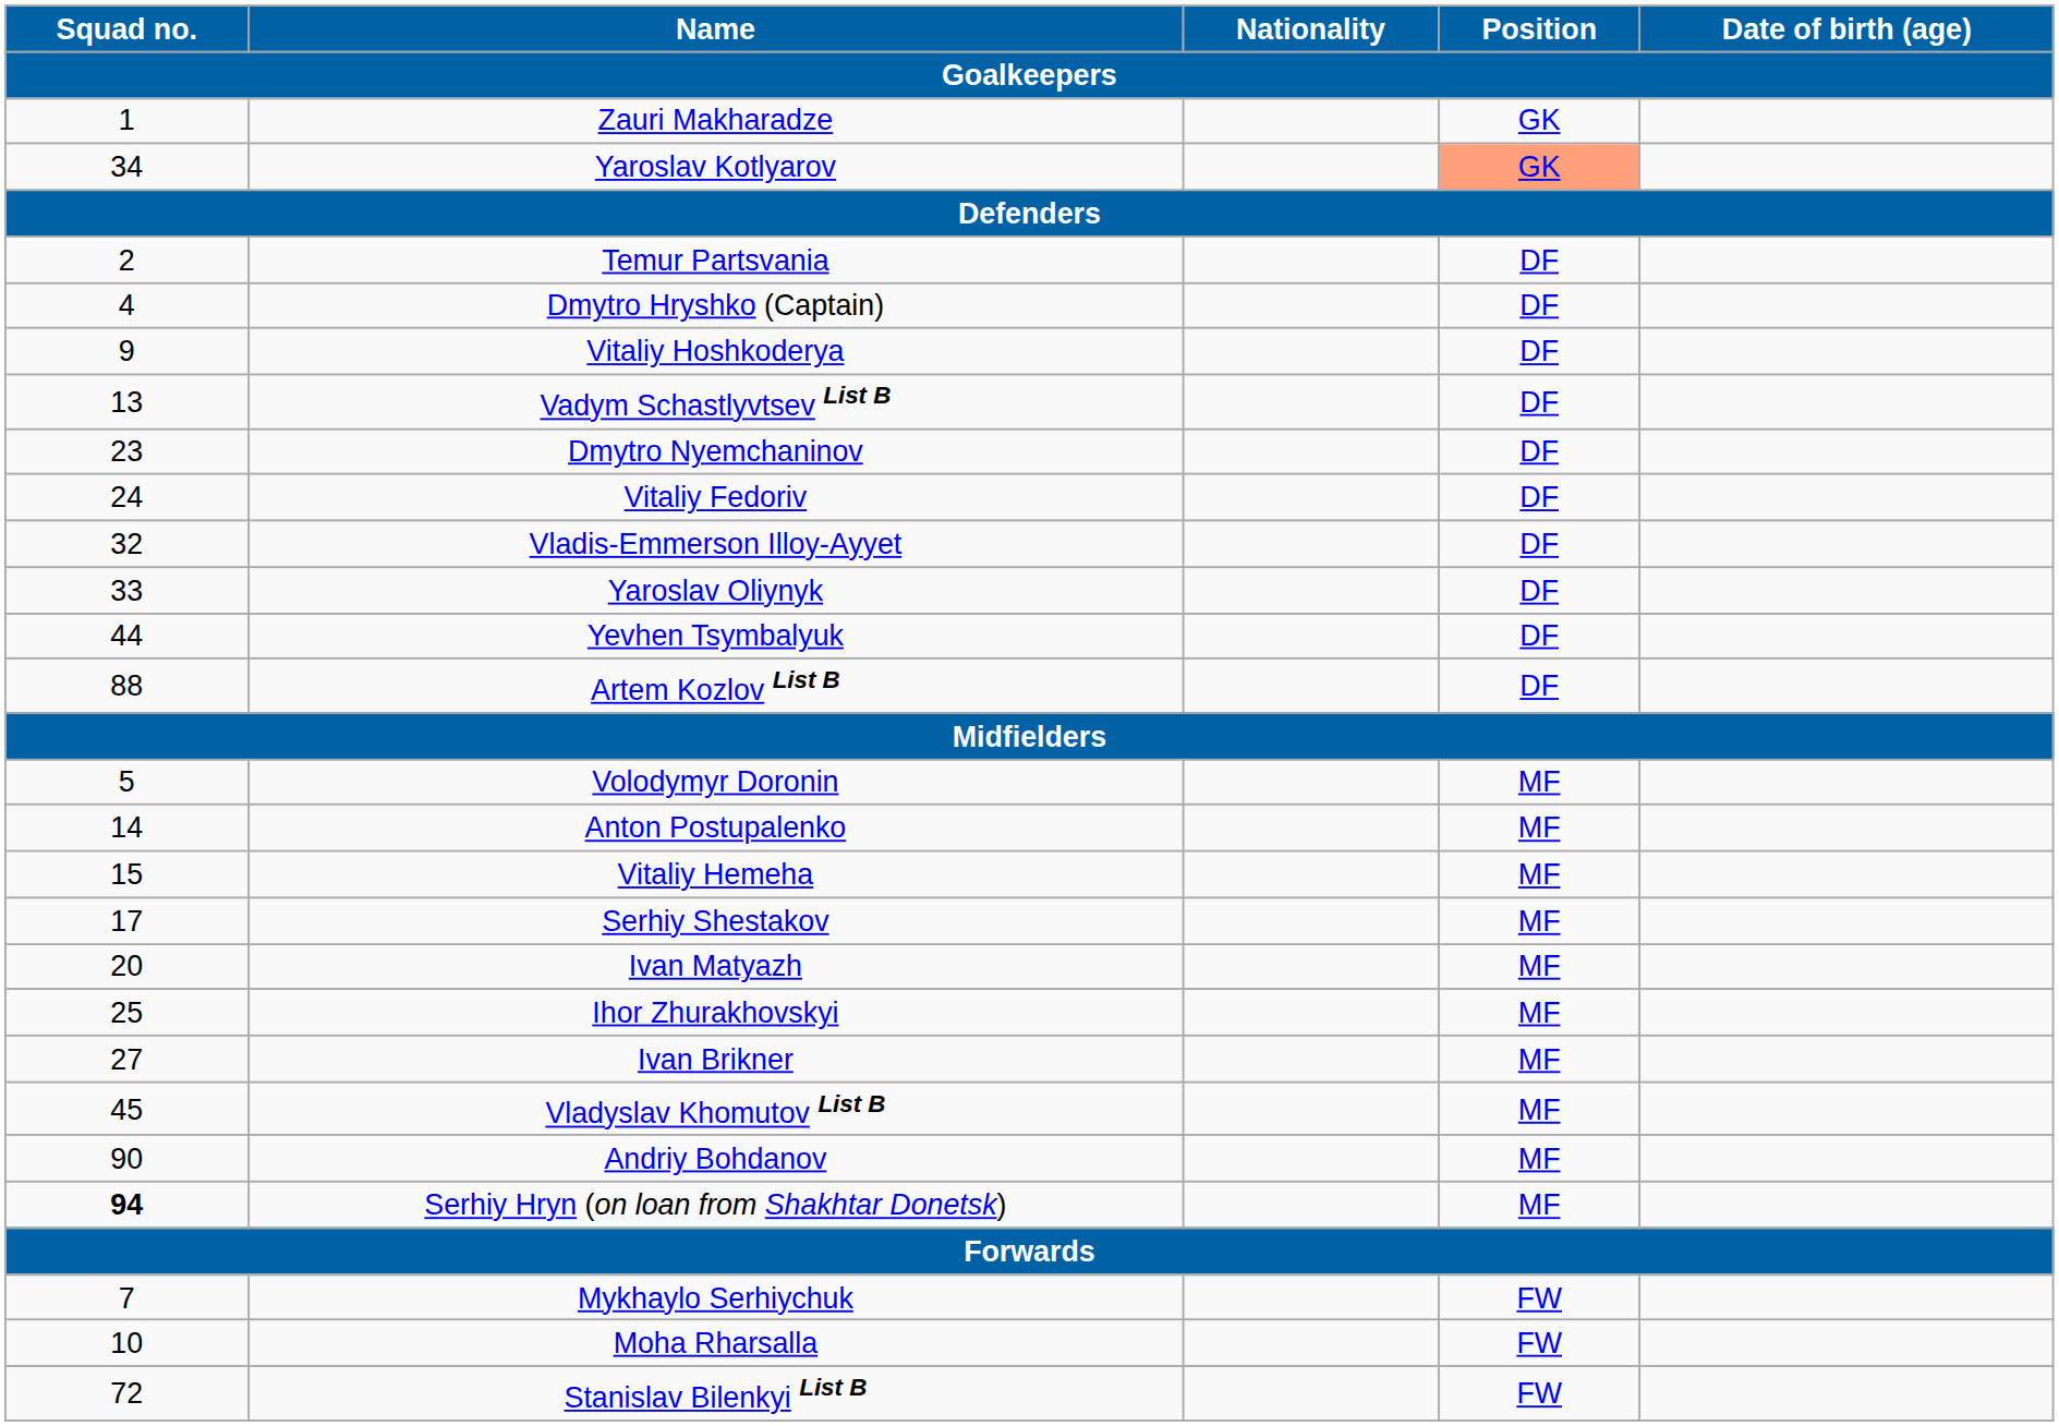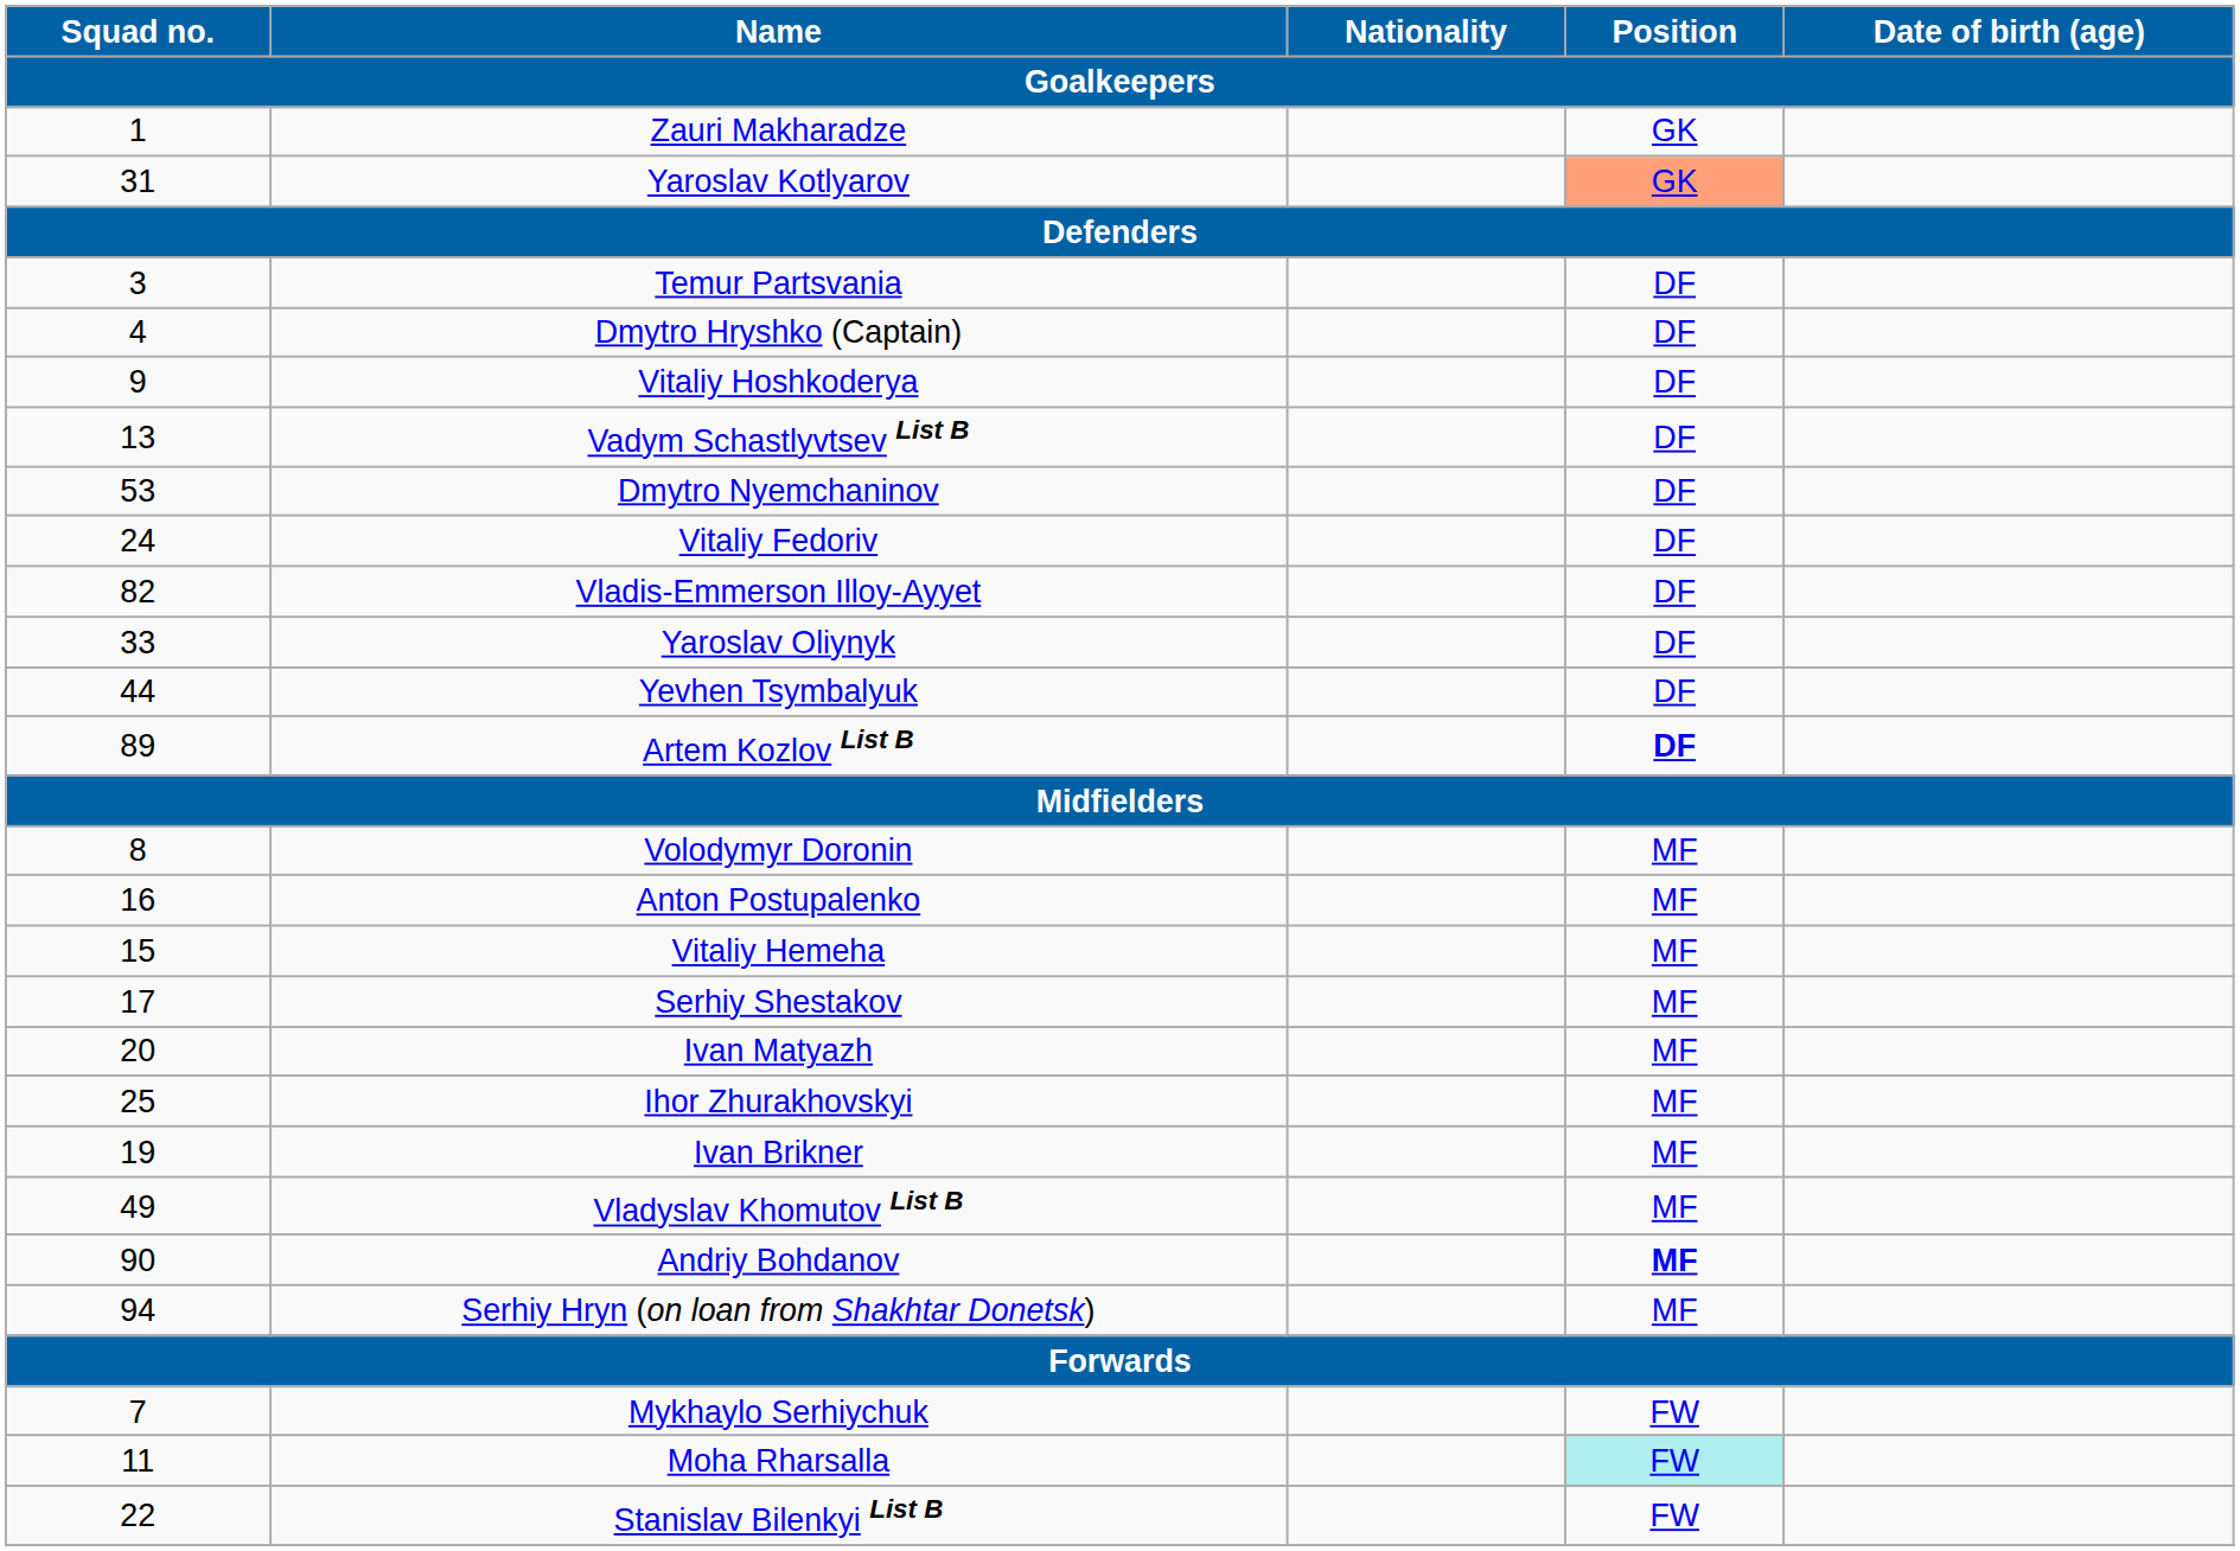 <table class="wikitable" style="text-align:center; font-size:90%; width:80%">
 <tr>
 <th style="background:#0061A5; color:white; text-align:center">Squad no.</th>
 <th style="background:#0061A5; color:white; text-align:center">Name</th>
 <th style="background:#0061A5; color:white; text-align:center">Nationality</th>
 <th style="background:#0061A5; color:white; text-align:center">Position</th>
 <th style="background:#0061A5; color:white; text-align:center">Date of birth (age)</th>
 </tr>
 <tr>
 <th colspan="6" style="background:#0061A5; color:white; text-align:center">Goalkeepers</th>
 </tr>
 <tr>
 <td>1</td>
 <td><a href='#'>Zauri Makharadze</a></td>
 <td></td>
 <td><a href='#'>GK</a></td>
 <td></td>
 </tr>
 <tr>
-<td>34</td>
+<td>31</td>
 <td><a href='#'>Yaroslav Kotlyarov</a></td>
 <td></td>
 <td style="background: lightsalmon;"><a href='#'>GK</a></td>
 <td></td>
 </tr>
 <tr>
 <th colspan="6" style="background:#0061A5; color:white; text-align:center">Defenders</th>
 </tr>
 <tr>
-<td>2</td>
+<td>3</td>
 <td><a href='#'>Temur Partsvania</a></td>
 <td></td>
 <td><a href='#'>DF</a></td>
 <td></td>
 </tr>
 <tr>
 <td>4</td>
 <td><a href='#'>Dmytro Hryshko</a> (Captain)</td>
 <td></td>
 <td><a href='#'>DF</a></td>
 <td></td>
 </tr>
 <tr>
 <td>9</td>
 <td><a href='#'>Vitaliy Hoshkoderya</a></td>
 <td></td>
 <td><a href='#'>DF</a></td>
 <td></td>
 </tr>
 <tr>
 <td>13</td>
 <td><a href='#'>Vadym Schastlyvtsev</a> <sup><strong><em>List B</em></strong></sup></td>
 <td></td>
 <td><a href='#'>DF</a></td>
 <td></td>
 </tr>
 <tr>
-<td>23</td>
+<td>53</td>
 <td><a href='#'>Dmytro Nyemchaninov</a></td>
 <td></td>
 <td><a href='#'>DF</a></td>
 <td></td>
 </tr>
 <tr>
 <td>24</td>
 <td><a href='#'>Vitaliy Fedoriv</a></td>
 <td></td>
 <td><a href='#'>DF</a></td>
 <td></td>
 </tr>
 <tr>
-<td>32</td>
+<td>82</td>
 <td><a href='#'>Vladis-Emmerson Illoy-Ayyet</a></td>
 <td></td>
 <td><a href='#'>DF</a></td>
 <td></td>
 </tr>
 <tr>
 <td>33</td>
 <td><a href='#'>Yaroslav Oliynyk</a></td>
 <td></td>
 <td><a href='#'>DF</a></td>
 <td></td>
 </tr>
 <tr>
 <td>44</td>
 <td><a href='#'>Yevhen Tsymbalyuk</a></td>
 <td></td>
 <td><a href='#'>DF</a></td>
 <td></td>
 </tr>
 <tr>
-<td>88</td>
+<td>89</td>
 <td><a href='#'>Artem Kozlov</a> <sup><strong><em>List B</em></strong></sup></td>
 <td></td>
-<td><a href='#'>DF</a></td>
+<td><strong><a href='#'>DF</a></strong></td>
 <td></td>
 </tr>
 <tr>
 <th colspan="6" style="background:#0061A5; color:white; text-align:center">Midfielders</th>
 </tr>
 <tr>
-<td>5</td>
+<td>8</td>
 <td><a href='#'>Volodymyr Doronin</a></td>
 <td></td>
 <td><a href='#'>MF</a></td>
 <td></td>
 </tr>
 <tr>
-<td>14</td>
+<td>16</td>
 <td><a href='#'>Anton Postupalenko</a></td>
 <td></td>
 <td><a href='#'>MF</a></td>
 <td></td>
 </tr>
 <tr>
 <td>15</td>
 <td><a href='#'>Vitaliy Hemeha</a></td>
 <td></td>
 <td><a href='#'>MF</a></td>
 <td></td>
 </tr>
 <tr>
 <td>17</td>
 <td><a href='#'>Serhiy Shestakov</a></td>
 <td></td>
 <td><a href='#'>MF</a></td>
 <td></td>
 </tr>
 <tr>
 <td>20</td>
 <td><a href='#'>Ivan Matyazh</a></td>
 <td></td>
 <td><a href='#'>MF</a></td>
 <td></td>
 </tr>
 <tr>
 <td>25</td>
 <td><a href='#'>Ihor Zhurakhovskyi</a></td>
 <td></td>
 <td><a href='#'>MF</a></td>
 <td></td>
 </tr>
 <tr>
-<td>27</td>
+<td>19</td>
 <td><a href='#'>Ivan Brikner</a></td>
 <td></td>
 <td><a href='#'>MF</a></td>
 <td></td>
 </tr>
 <tr>
-<td>45</td>
+<td>49</td>
 <td><a href='#'>Vladyslav Khomutov</a> <sup><strong><em>List B</em></strong></sup></td>
 <td></td>
 <td><a href='#'>MF</a></td>
 <td></td>
 </tr>
 <tr>
 <td>90</td>
 <td><a href='#'>Andriy Bohdanov</a></td>
 <td></td>
-<td><a href='#'>MF</a></td>
+<td><strong><a href='#'>MF</a></strong></td>
 <td></td>
 </tr>
 <tr>
-<td><strong>94</strong></td>
+<td>94</td>
 <td><a href='#'>Serhiy Hryn</a> (<em>on loan from <a href='#'>Shakhtar Donetsk</a></em>)</td>
 <td></td>
 <td><a href='#'>MF</a></td>
 <td></td>
 </tr>
 <tr>
 <th colspan="7" style="background:#0061A5; color:white; text-align:center">Forwards</th>
 </tr>
 <tr>
 <td>7</td>
 <td><a href='#'>Mykhaylo Serhiychuk</a></td>
 <td></td>
 <td><a href='#'>FW</a></td>
 <td></td>
 </tr>
 <tr>
-<td>10</td>
+<td>11</td>
 <td><a href='#'>Moha Rharsalla</a></td>
 <td></td>
-<td><a href='#'>FW</a></td>
+<td style="background: paleturquoise;"><a href='#'>FW</a></td>
 <td></td>
 </tr>
 <tr>
-<td>72</td>
+<td>22</td>
 <td><a href='#'>Stanislav Bilenkyi</a> <sup><strong><em>List B</em></strong></sup></td>
 <td></td>
 <td><a href='#'>FW</a></td>
 <td></td>
 </tr>
 <tr>
 </tr>
 </table>
